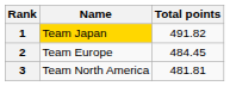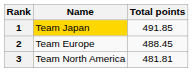 <table class="wikitable sortable">
 <tr>
 <th>Rank</th>
 <th>Name</th>
 <th>Total points</th>
 </tr>
 <tr>
 <th>1</th>
 <td style="background: gold;">Team Japan</td>
-<td align="center">491.82</td>
+<td align="center">491.85</td>
 </tr>
 <tr>
 <th>2</th>
 <td>Team Europe</td>
-<td align="center">484.45</td>
+<td align="center">488.45</td>
 </tr>
 <tr>
 <th>3</th>
 <td>Team North America</td>
 <td align="center">481.81</td>
 </tr>
 </table>
